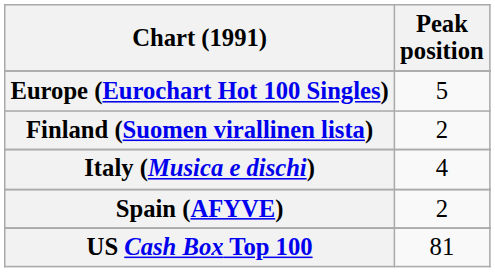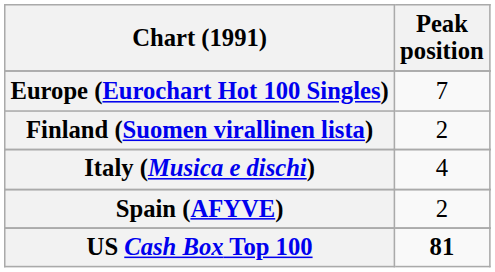 <table class="wikitable sortable plainrowheaders" style="text-align:center">
 <tr>
 <th scope="col">Chart (1991)</th>
 <th scope="col">Peak<br>position</th>
 </tr>
 <tr>
 </tr>
 <tr>
 </tr>
 <tr>
 </tr>
 <tr>
 <th scope="row">Europe (<a href='#'>Eurochart Hot 100 Singles</a>)<br></th>
-<td>5</td>
+<td>7</td>
 </tr>
 <tr>
 <th scope="row">Finland (<a href='#'>Suomen virallinen lista</a>)</th>
 <td>2</td>
 </tr>
 <tr>
 </tr>
 <tr>
 </tr>
 <tr>
 <th scope="row">Italy (<em><a href='#'>Musica e dischi</a></em>)<br></th>
 <td>4</td>
 </tr>
 <tr>
 </tr>
 <tr>
 </tr>
 <tr>
 </tr>
 <tr>
 <th scope="row">Spain (<a href='#'>AFYVE</a>)</th>
 <td>2</td>
 </tr>
 <tr>
 </tr>
 <tr>
 </tr>
 <tr>
 </tr>
 <tr>
 </tr>
 <tr>
 </tr>
 <tr>
 </tr>
 <tr>
 <th scope="row">US <a href='#'><em>Cash Box</em> Top 100</a></th>
-<td>81</td>
+<td><strong>81</strong></td>
 </tr>
 </table>
